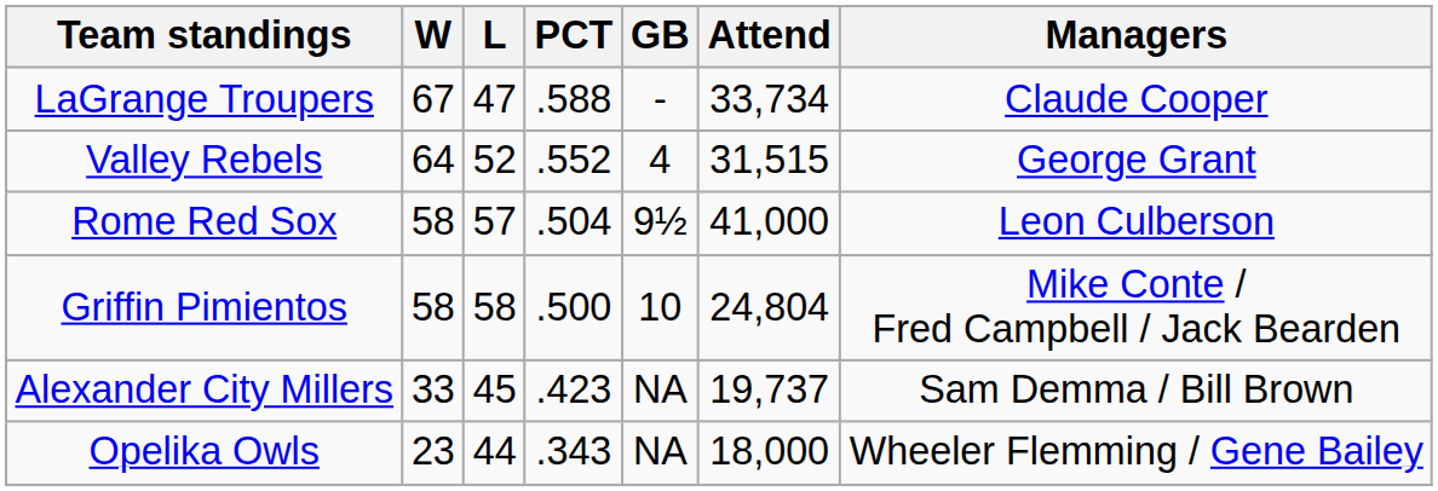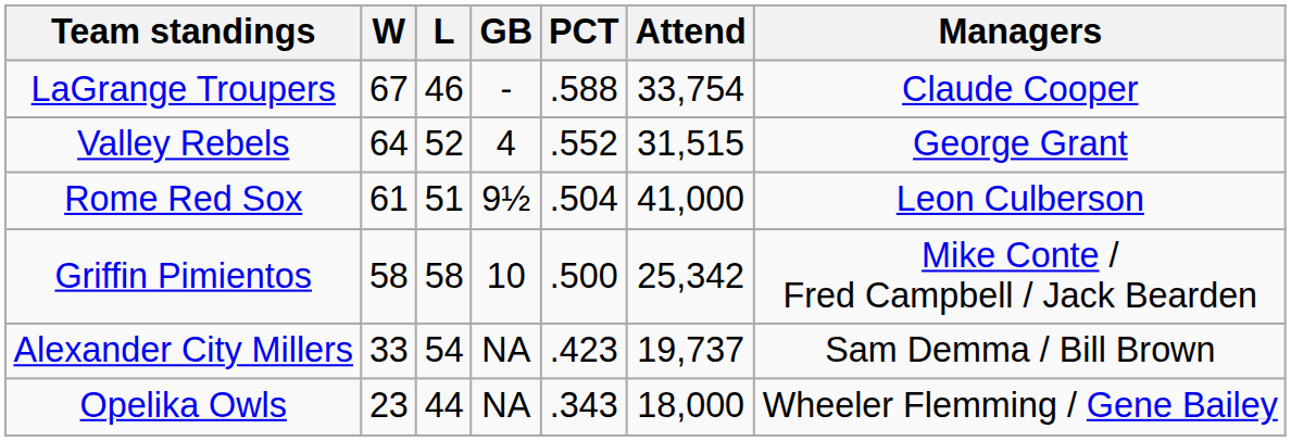 <table class="wikitable" style="text-align:center">
 <tr>
 <th>Team standings</th>
 <th>W</th>
 <th>L</th>
+<th>GB</th>
 <th>PCT</th>
-<th>GB</th>
 <th>Attend</th>
 <th>Managers</th>
 </tr>
 <tr>
 <td><a href='#'>LaGrange Troupers</a></td>
 <td>67</td>
-<td>47</td>
+<td>46</td>
+<td>-</td>
 <td>.588</td>
-<td>-</td>
-<td>33,734</td>
+<td>33,754</td>
 <td><a href='#'>Claude Cooper</a></td>
 </tr>
 <tr>
 <td><a href='#'>Valley Rebels</a></td>
 <td>64</td>
 <td>52</td>
+<td>4</td>
 <td>.552</td>
-<td>4</td>
 <td>31,515</td>
 <td><a href='#'>George Grant</a></td>
 </tr>
 <tr>
 <td><a href='#'>Rome Red Sox</a></td>
-<td>58</td>
-<td>57</td>
+<td>61</td>
+<td>51</td>
+<td>9½</td>
 <td>.504</td>
-<td>9½</td>
 <td>41,000</td>
 <td><a href='#'>Leon Culberson</a></td>
 </tr>
 <tr>
 <td><a href='#'>Griffin Pimientos</a></td>
 <td>58</td>
 <td>58</td>
+<td>10</td>
 <td>.500</td>
-<td>10</td>
-<td>24,804</td>
+<td>25,342</td>
 <td><a href='#'>Mike Conte</a> /<br> Fred Campbell / Jack Bearden</td>
 </tr>
 <tr>
 <td><a href='#'>Alexander City Millers</a></td>
 <td>33</td>
-<td>45</td>
+<td>54</td>
+<td>NA</td>
 <td>.423</td>
-<td>NA</td>
 <td>19,737</td>
 <td>Sam Demma  / Bill Brown</td>
 </tr>
 <tr>
 <td><a href='#'>Opelika Owls</a></td>
 <td>23</td>
 <td>44</td>
+<td>NA</td>
 <td>.343</td>
-<td>NA</td>
 <td>18,000</td>
 <td>Wheeler Flemming / <a href='#'>Gene Bailey</a></td>
 </tr>
 </table>
